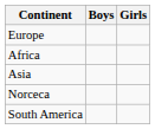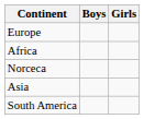 <table class="wikitable">
 <tr>
 <th>Continent</th>
 <th>Boys</th>
 <th>Girls</th>
 </tr>
 <tr>
 <td>Europe</td>
 <td><br></td>
 <td></td>
 </tr>
 <tr>
 <td>Africa</td>
 <td></td>
 <td></td>
 </tr>
 <tr>
+<td>Norceca</td>
+<td></td>
+<td></td>
+</tr>
+<tr>
 <td>Asia</td>
 <td></td>
 <td><br></td>
-</tr>
-<tr>
-<td>Norceca</td>
-<td></td>
-<td></td>
 </tr>
 <tr>
 <td>South America</td>
 <td></td>
 <td></td>
 </tr>
 </table>
